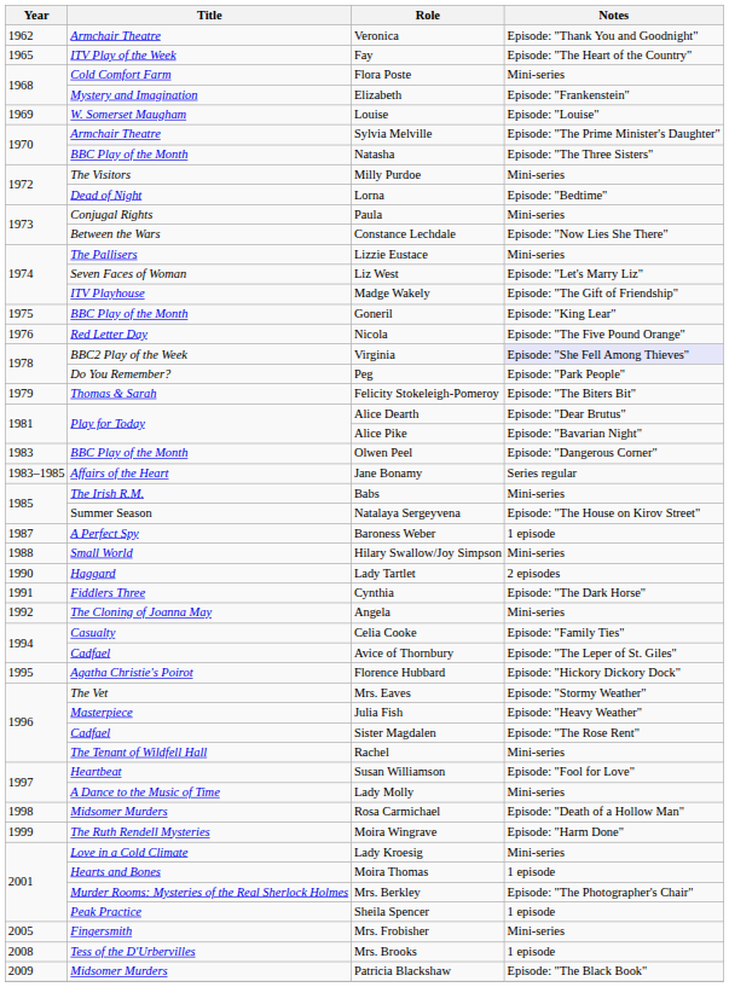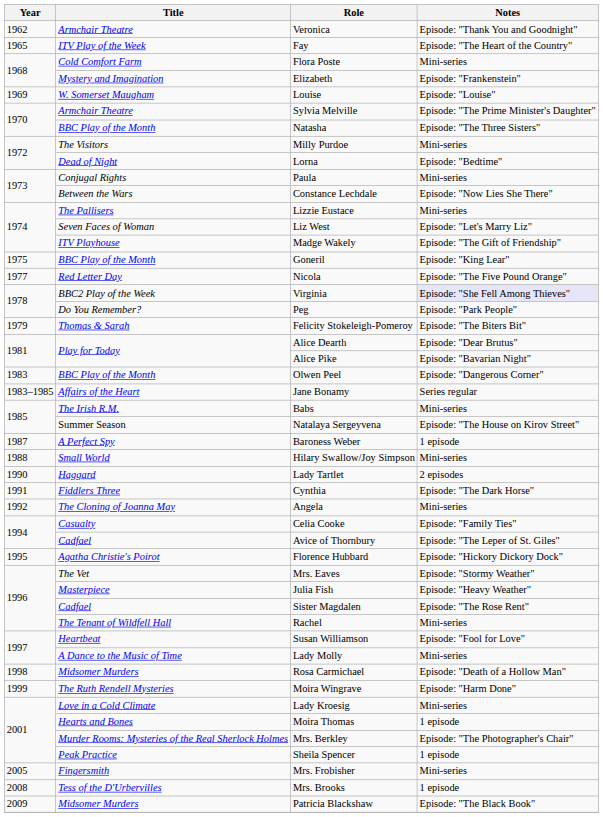 <table class="wikitable sortable">
 <tr>
 <th>Year</th>
 <th>Title</th>
 <th>Role</th>
 <th>Notes</th>
 </tr>
 <tr>
 <td>1962</td>
 <td><em><a href='#'>Armchair Theatre</a></em></td>
 <td>Veronica</td>
 <td>Episode: "Thank You and Goodnight"</td>
 </tr>
 <tr>
 <td>1965</td>
 <td><em><a href='#'>ITV Play of the Week</a></em></td>
 <td>Fay</td>
 <td>Episode: "The Heart of the Country"</td>
 </tr>
 <tr>
 <td rowspan="2">1968</td>
 <td><em><a href='#'>Cold Comfort Farm</a></em></td>
 <td>Flora Poste</td>
 <td>Mini-series</td>
 </tr>
 <tr>
 <td><em><a href='#'>Mystery and Imagination</a></em></td>
 <td>Elizabeth</td>
 <td>Episode: "Frankenstein"</td>
 </tr>
 <tr>
 <td>1969</td>
 <td><em><a href='#'>W. Somerset Maugham</a></em></td>
 <td>Louise</td>
 <td>Episode: "Louise"</td>
 </tr>
 <tr>
 <td rowspan="2">1970</td>
 <td><em><a href='#'>Armchair Theatre</a></em></td>
 <td>Sylvia Melville</td>
 <td>Episode: "The Prime Minister's Daughter"</td>
 </tr>
 <tr>
 <td><em><a href='#'>BBC Play of the Month</a></em></td>
 <td>Natasha</td>
 <td>Episode: "The Three Sisters"</td>
 </tr>
 <tr>
 <td rowspan="2">1972</td>
 <td><em>The Visitors</em></td>
 <td>Milly Purdoe</td>
 <td>Mini-series</td>
 </tr>
 <tr>
 <td><em><a href='#'>Dead of Night</a></em></td>
 <td>Lorna</td>
 <td>Episode: "Bedtime"</td>
 </tr>
 <tr>
 <td rowspan="2">1973</td>
 <td><em>Conjugal Rights</em></td>
 <td>Paula</td>
 <td>Mini-series</td>
 </tr>
 <tr>
 <td><em>Between the Wars</em></td>
 <td>Constance Lechdale</td>
 <td>Episode: "Now Lies She There"</td>
 </tr>
 <tr>
 <td rowspan="3">1974</td>
 <td><em><a href='#'>The Pallisers</a></em></td>
 <td>Lizzie Eustace</td>
 <td>Mini-series</td>
 </tr>
 <tr>
 <td><em>Seven Faces of Woman</em></td>
 <td>Liz West</td>
 <td>Episode: "Let's Marry Liz"</td>
 </tr>
 <tr>
 <td><em><a href='#'>ITV Playhouse</a></em></td>
 <td>Madge Wakely</td>
 <td>Episode: "The Gift of Friendship"</td>
 </tr>
 <tr>
 <td>1975</td>
 <td><em><a href='#'>BBC Play of the Month</a></em></td>
 <td>Goneril</td>
 <td>Episode: "King Lear"</td>
 </tr>
 <tr>
-<td>1976</td>
+<td>1977</td>
 <td><em><a href='#'>Red Letter Day</a></em></td>
 <td>Nicola</td>
 <td>Episode: "The Five Pound Orange"</td>
 </tr>
 <tr>
 <td rowspan="2">1978</td>
 <td><em>BBC2 Play of the Week</em></td>
 <td>Virginia</td>
 <td style="background: lavender;">Episode: "She Fell Among Thieves"</td>
 </tr>
 <tr>
 <td><em>Do You Remember?</em></td>
 <td>Peg</td>
 <td>Episode: "Park People"</td>
 </tr>
 <tr>
 <td>1979</td>
 <td><em><a href='#'>Thomas & Sarah</a></em></td>
 <td>Felicity Stokeleigh-Pomeroy</td>
 <td>Episode: "The Biters Bit"</td>
 </tr>
 <tr>
 <td rowspan="2">1981</td>
 <td rowspan="2"><em><a href='#'>Play for Today</a></em></td>
 <td>Alice Dearth</td>
 <td>Episode: "Dear Brutus"</td>
 </tr>
 <tr>
 <td>Alice Pike</td>
 <td>Episode: "Bavarian Night"</td>
 </tr>
 <tr>
 <td>1983</td>
 <td><em><a href='#'>BBC Play of the Month</a></em></td>
 <td>Olwen Peel</td>
 <td>Episode: "Dangerous Corner"</td>
 </tr>
 <tr>
 <td>1983–1985</td>
 <td><em><a href='#'>Affairs of the Heart</a></em></td>
 <td>Jane Bonamy</td>
 <td>Series regular</td>
 </tr>
 <tr>
 <td rowspan="2">1985</td>
 <td><em><a href='#'>The Irish R.M.</a></em></td>
 <td>Babs</td>
 <td>Mini-series</td>
 </tr>
 <tr>
 <td>Summer Season</td>
 <td>Natalaya Sergeyvena</td>
 <td>Episode: "The House on Kirov Street"</td>
 </tr>
 <tr>
 <td>1987</td>
 <td><em><a href='#'>A Perfect Spy</a></em></td>
 <td>Baroness Weber</td>
 <td>1 episode</td>
 </tr>
 <tr>
 <td>1988</td>
 <td><em><a href='#'>Small World</a></em></td>
 <td>Hilary Swallow/Joy Simpson</td>
 <td>Mini-series</td>
 </tr>
 <tr>
 <td>1990</td>
 <td><em><a href='#'>Haggard</a></em></td>
 <td>Lady Tartlet</td>
 <td>2 episodes</td>
 </tr>
 <tr>
 <td>1991</td>
 <td><em><a href='#'>Fiddlers Three</a></em></td>
 <td>Cynthia</td>
 <td>Episode: "The Dark Horse"</td>
 </tr>
 <tr>
 <td>1992</td>
 <td><em><a href='#'>The Cloning of Joanna May</a></em></td>
 <td>Angela</td>
 <td>Mini-series</td>
 </tr>
 <tr>
 <td rowspan="2">1994</td>
 <td><em><a href='#'>Casualty</a></em></td>
 <td>Celia Cooke</td>
 <td>Episode: "Family Ties"</td>
 </tr>
 <tr>
 <td><em><a href='#'>Cadfael</a></em></td>
 <td>Avice of Thornbury</td>
 <td>Episode: "The Leper of St. Giles"</td>
 </tr>
 <tr>
 <td>1995</td>
 <td><em><a href='#'>Agatha Christie's Poirot</a></em></td>
 <td>Florence Hubbard</td>
 <td>Episode: "Hickory Dickory Dock"</td>
 </tr>
 <tr>
 <td rowspan="4">1996</td>
 <td><em>The Vet</em></td>
 <td>Mrs. Eaves</td>
 <td>Episode: "Stormy Weather"</td>
 </tr>
 <tr>
 <td><em><a href='#'>Masterpiece</a></em></td>
 <td>Julia Fish</td>
 <td>Episode: "Heavy Weather"</td>
 </tr>
 <tr>
 <td><em><a href='#'>Cadfael</a></em></td>
 <td>Sister Magdalen</td>
 <td>Episode: "The Rose Rent"</td>
 </tr>
 <tr>
 <td><em><a href='#'>The Tenant of Wildfell Hall</a></em></td>
 <td>Rachel</td>
 <td>Mini-series</td>
 </tr>
 <tr>
 <td rowspan="2">1997</td>
 <td><em><a href='#'>Heartbeat</a></em></td>
 <td>Susan Williamson</td>
 <td>Episode: "Fool for Love"</td>
 </tr>
 <tr>
 <td><em><a href='#'>A Dance to the Music of Time</a></em></td>
 <td>Lady Molly</td>
 <td>Mini-series</td>
 </tr>
 <tr>
 <td>1998</td>
 <td><em><a href='#'>Midsomer Murders</a></em></td>
 <td>Rosa Carmichael</td>
 <td>Episode: "Death of a Hollow Man"</td>
 </tr>
 <tr>
 <td>1999</td>
 <td><em><a href='#'>The Ruth Rendell Mysteries</a></em></td>
 <td>Moira Wingrave</td>
 <td>Episode: "Harm Done"</td>
 </tr>
 <tr>
 <td rowspan="4">2001</td>
 <td><em><a href='#'>Love in a Cold Climate</a></em></td>
 <td>Lady Kroesig</td>
 <td>Mini-series</td>
 </tr>
 <tr>
 <td><em><a href='#'>Hearts and Bones</a></em></td>
 <td>Moira Thomas</td>
 <td>1 episode</td>
 </tr>
 <tr>
 <td><em><a href='#'>Murder Rooms: Mysteries of the Real Sherlock Holmes</a></em></td>
 <td>Mrs. Berkley</td>
 <td>Episode: "The Photographer's Chair"</td>
 </tr>
 <tr>
 <td><em><a href='#'>Peak Practice</a></em></td>
 <td>Sheila Spencer</td>
 <td>1 episode</td>
 </tr>
 <tr>
 <td>2005</td>
 <td><em><a href='#'>Fingersmith</a></em></td>
 <td>Mrs. Frobisher</td>
 <td>Mini-series</td>
 </tr>
 <tr>
 <td>2008</td>
 <td><em><a href='#'>Tess of the D'Urbervilles</a></em></td>
 <td>Mrs. Brooks</td>
 <td>1 episode</td>
 </tr>
 <tr>
 <td>2009</td>
 <td><em><a href='#'>Midsomer Murders</a></em></td>
 <td>Patricia Blackshaw</td>
 <td>Episode: "The Black Book"</td>
 </tr>
 <tr>
 </tr>
 </table>
